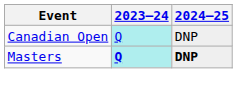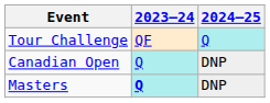 <table class="wikitable" border="1">
 <tr>
 <th>Event</th>
 <th><a href='#'>2023–24</a></th>
 <th><a href='#'>2024–25</a></th>
+</tr>
+<tr>
+<td><a href='#'>Tour Challenge</a></td>
+<td style="background:#ffebcd;"><a href='#'>QF</a></td>
+<td style="background:#afeeee;"><a href='#'>Q</a></td>
 </tr>
 <tr>
 <td><a href='#'>Canadian Open</a></td>
 <td style="background:#afeeee;"><a href='#'>Q</a></td>
 <td style="background:#EFEFEF;">DNP</td>
 </tr>
 <tr>
 <td><a href='#'>Masters</a></td>
 <td style="background:#afeeee;"><strong><a href='#'>Q</a></strong></td>
-<td style="background:#EFEFEF;"><strong>DNP</strong></td>
+<td style="background:#EFEFEF;">DNP</td>
 </tr>
 </table>
